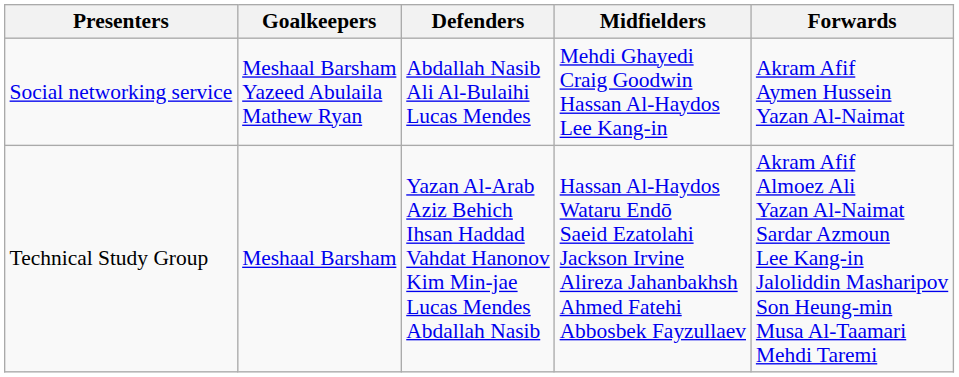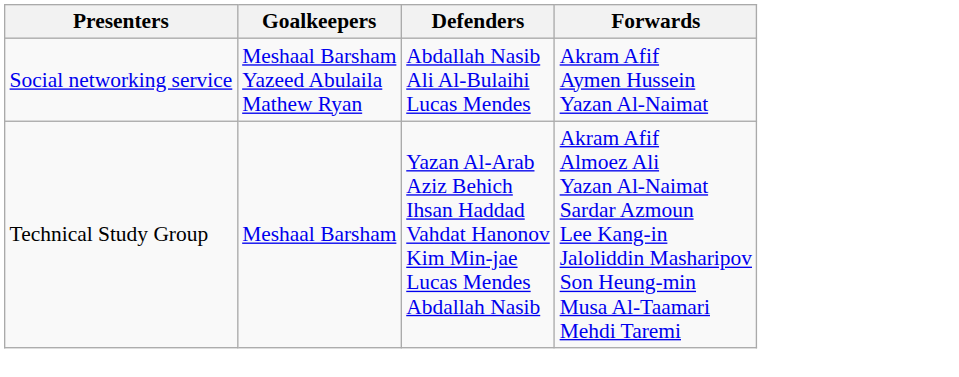 <table class="wikitable">
 <tr>
 <th>Presenters</th>
 <th>Goalkeepers</th>
 <th>Defenders</th>
-<th>Midfielders</th>
 <th>Forwards</th>
 </tr>
 <tr>
 <td><a href='#'>Social networking service</a></td>
 <td> <a href='#'>Meshaal Barsham</a><br> <a href='#'>Yazeed Abulaila</a><br> <a href='#'>Mathew Ryan</a></td>
 <td> <a href='#'>Abdallah Nasib</a><br> <a href='#'>Ali Al-Bulaihi</a><br> <a href='#'>Lucas Mendes</a></td>
-<td> <a href='#'>Mehdi Ghayedi</a><br> <a href='#'>Craig Goodwin</a><br> <a href='#'>Hassan Al-Haydos</a><br> <a href='#'>Lee Kang-in</a></td>
 <td> <a href='#'>Akram Afif</a><br> <a href='#'>Aymen Hussein</a><br> <a href='#'>Yazan Al-Naimat</a></td>
 </tr>
 <tr>
 <td>Technical Study Group</td>
 <td> <a href='#'>Meshaal Barsham</a></td>
 <td> <a href='#'>Yazan Al-Arab</a><br> <a href='#'>Aziz Behich</a><br> <a href='#'>Ihsan Haddad</a><br> <a href='#'>Vahdat Hanonov</a><br> <a href='#'>Kim Min-jae</a><br> <a href='#'>Lucas Mendes</a><br> <a href='#'>Abdallah Nasib</a></td>
-<td> <a href='#'>Hassan Al-Haydos</a><br> <a href='#'>Wataru Endō</a><br> <a href='#'>Saeid Ezatolahi</a><br> <a href='#'>Jackson Irvine</a><br> <a href='#'>Alireza Jahanbakhsh</a><br> <a href='#'>Ahmed Fatehi</a><br> <a href='#'>Abbosbek Fayzullaev</a></td>
 <td> <a href='#'>Akram Afif</a><br> <a href='#'>Almoez Ali</a><br> <a href='#'>Yazan Al-Naimat</a><br> <a href='#'>Sardar Azmoun</a><br> <a href='#'>Lee Kang-in</a><br> <a href='#'>Jaloliddin Masharipov</a><br> <a href='#'>Son Heung-min</a><br> <a href='#'>Musa Al-Taamari</a><br> <a href='#'>Mehdi Taremi</a></td>
 </tr>
 </table>
